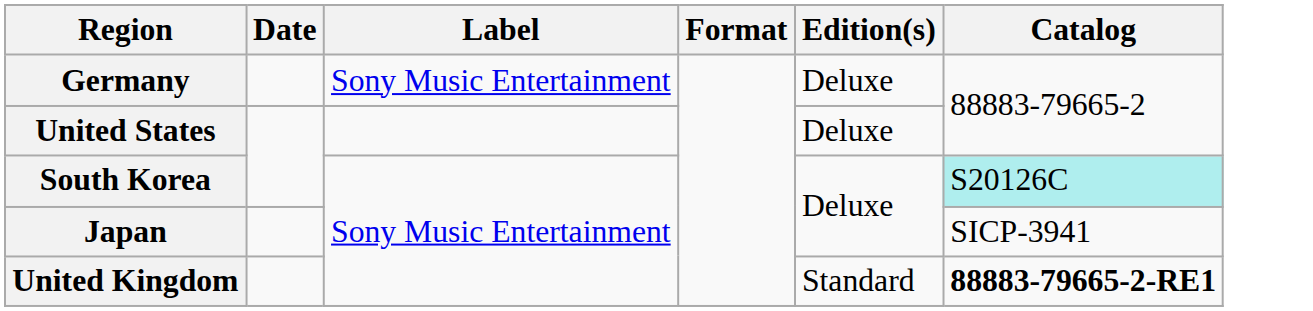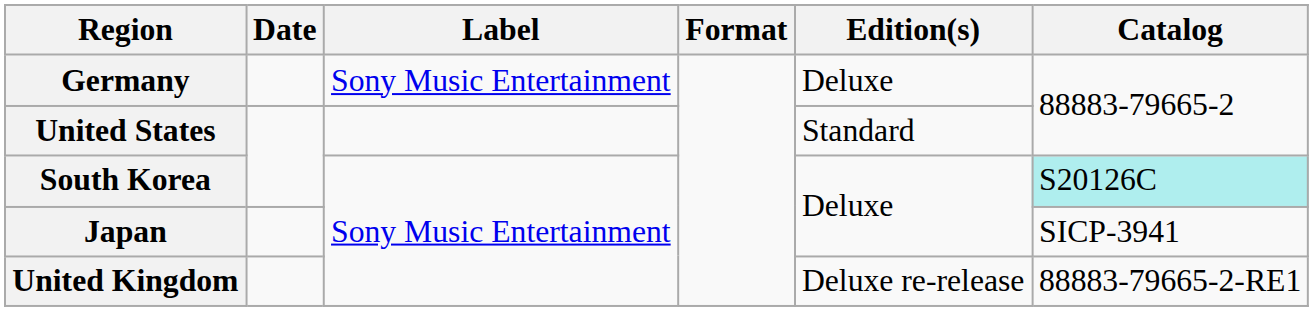 <table class="wikitable plainrowheaders">
 <tr>
 <th scope="col">Region</th>
 <th scope="col">Date</th>
 <th scope="col">Label</th>
 <th scope="col">Format</th>
 <th scope="col">Edition(s)</th>
 <th scope="col">Catalog</th>
 </tr>
 <tr>
 <th scope="row">Germany</th>
 <td></td>
 <td><a href='#'>Sony Music Entertainment</a></td>
 <td rowspan = "5"></td>
 <td>Deluxe</td>
 <td rowspan = "2">88883-79665-2</td>
 </tr>
 <tr>
 <th scope="row">United States</th>
 <td rowspan="2"></td>
 <td></td>
-<td>Deluxe</td>
+<td>Standard</td>
 </tr>
 <tr>
 <th scope="row">South Korea</th>
 <td rowspan="3"><a href='#'>Sony Music Entertainment</a></td>
 <td rowspan="2">Deluxe</td>
 <td style="background: paleturquoise;">S20126C</td>
 </tr>
 <tr>
 <th scope="row">Japan</th>
 <td></td>
 <td>SICP-3941</td>
 </tr>
 <tr>
 <th scope="row">United Kingdom</th>
 <td></td>
-<td>Standard</td>
-<td><strong>88883-79665-2-RE1</strong></td>
+<td>Deluxe re-release</td>
+<td>88883-79665-2-RE1</td>
 </tr>
 </table>
